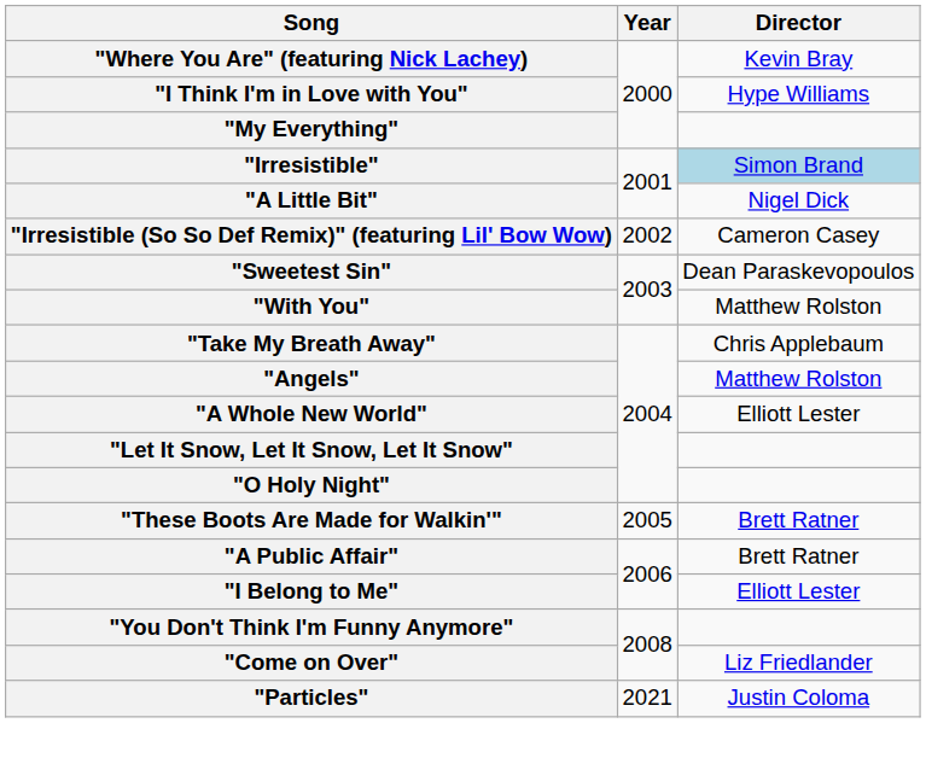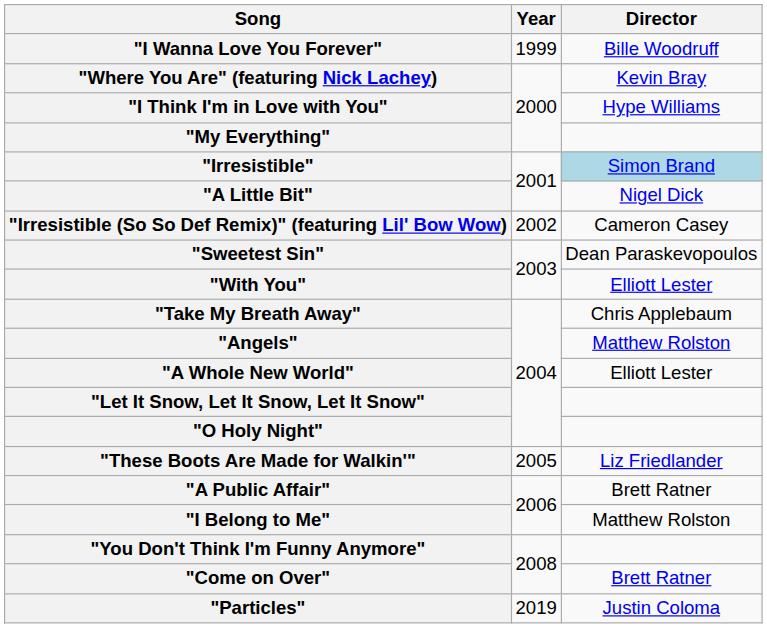 <table class="wikitable plainrowheaders" style="text-align:center;" border="1">
 <tr>
 <th scope="col">Song</th>
 <th scope="col">Year</th>
 <th scope="col">Director</th>
+</tr>
+<tr>
+<th scope="row">"I Wanna Love You Forever"</th>
+<td style="text-align:center;">1999</td>
+<td><a href='#'>Bille Woodruff</a></td>
 </tr>
 <tr>
 <th scope="row">"Where You Are" (featuring <a href='#'>Nick Lachey</a>)</th>
 <td style="text-align:center;" rowspan=3>2000</td>
 <td><a href='#'>Kevin Bray</a></td>
 </tr>
 <tr>
 <th scope="row">"I Think I'm in Love with You"</th>
 <td><a href='#'>Hype Williams</a></td>
 </tr>
 <tr>
 <th scope="row">"My Everything" </th>
 <td></td>
 </tr>
 <tr>
 <th scope="row">"Irresistible"</th>
 <td style="text-align:center;" rowspan=2>2001</td>
 <td style="background: lightblue;"><a href='#'>Simon Brand</a></td>
 </tr>
 <tr>
 <th scope="row">"A Little Bit"</th>
 <td><a href='#'>Nigel Dick</a></td>
 </tr>
 <tr>
 <th scope="row">"Irresistible (So So Def Remix)" (featuring <a href='#'>Lil' Bow Wow</a>)</th>
 <td style="text-align:center;">2002</td>
 <td>Cameron Casey</td>
 </tr>
 <tr>
 <th scope="row">"Sweetest Sin"</th>
 <td style="text-align:center;" rowspan=2>2003</td>
 <td>Dean Paraskevopoulos</td>
 </tr>
 <tr>
 <th scope="row">"With You"</th>
-<td>Matthew Rolston</td>
+<td><a href='#'>Elliott Lester</a></td>
 </tr>
 <tr>
 <th scope="row">"Take My Breath Away"</th>
 <td style="text-align:center;" rowspan=5>2004</td>
 <td>Chris Applebaum</td>
 </tr>
 <tr>
 <th scope="row">"Angels"</th>
 <td><a href='#'>Matthew Rolston</a></td>
 </tr>
 <tr>
 <th scope="row">"A Whole New World"</th>
 <td>Elliott Lester</td>
 </tr>
 <tr>
 <th scope="row">"Let It Snow, Let It Snow, Let It Snow"</th>
 <td></td>
 </tr>
 <tr>
 <th scope="row">"O Holy Night"</th>
 <td></td>
 </tr>
 <tr>
 <th scope="row">"These Boots Are Made for Walkin'"</th>
 <td style="text-align:center;">2005</td>
-<td><a href='#'>Brett Ratner</a></td>
+<td><a href='#'>Liz Friedlander</a></td>
 </tr>
 <tr>
 <th scope="row">"A Public Affair"</th>
 <td style="text-align:center;" rowspan=2>2006</td>
 <td>Brett Ratner</td>
 </tr>
 <tr>
 <th scope="row">"I Belong to Me"</th>
-<td><a href='#'>Elliott Lester</a></td>
+<td>Matthew Rolston</td>
 </tr>
 <tr>
 <th scope="row">"You Don't Think I'm Funny Anymore" </th>
 <td style="text-align:center;" rowspan=2>2008</td>
 <td></td>
 </tr>
 <tr>
 <th scope="row">"Come on Over"</th>
-<td><a href='#'>Liz Friedlander</a></td>
+<td><a href='#'>Brett Ratner</a></td>
 </tr>
 <tr>
 <th scope="row">"Particles"</th>
-<td style="text-align:center;">2021</td>
+<td style="text-align:center;">2019</td>
 <td><a href='#'>Justin Coloma</a></td>
 </tr>
 </table>
